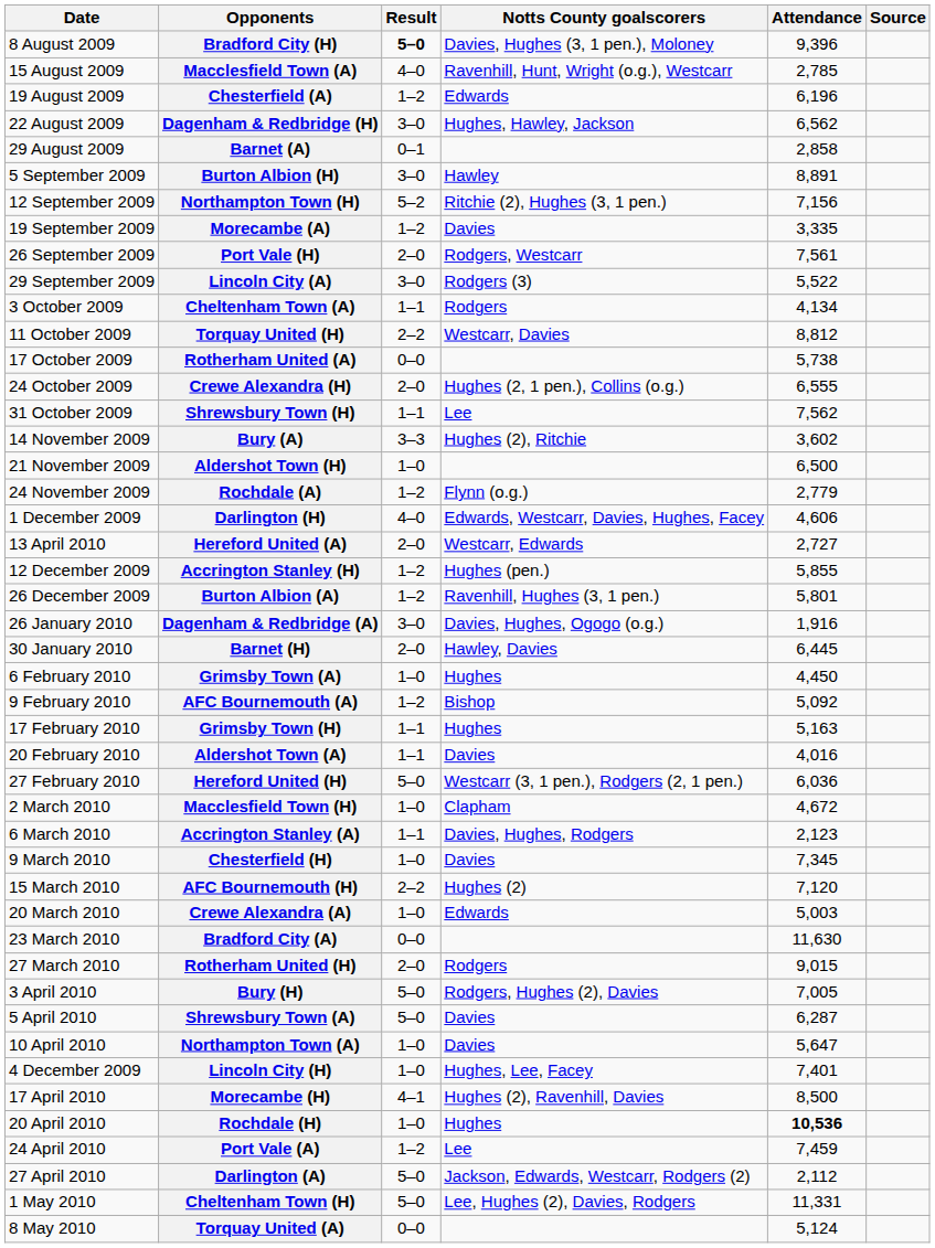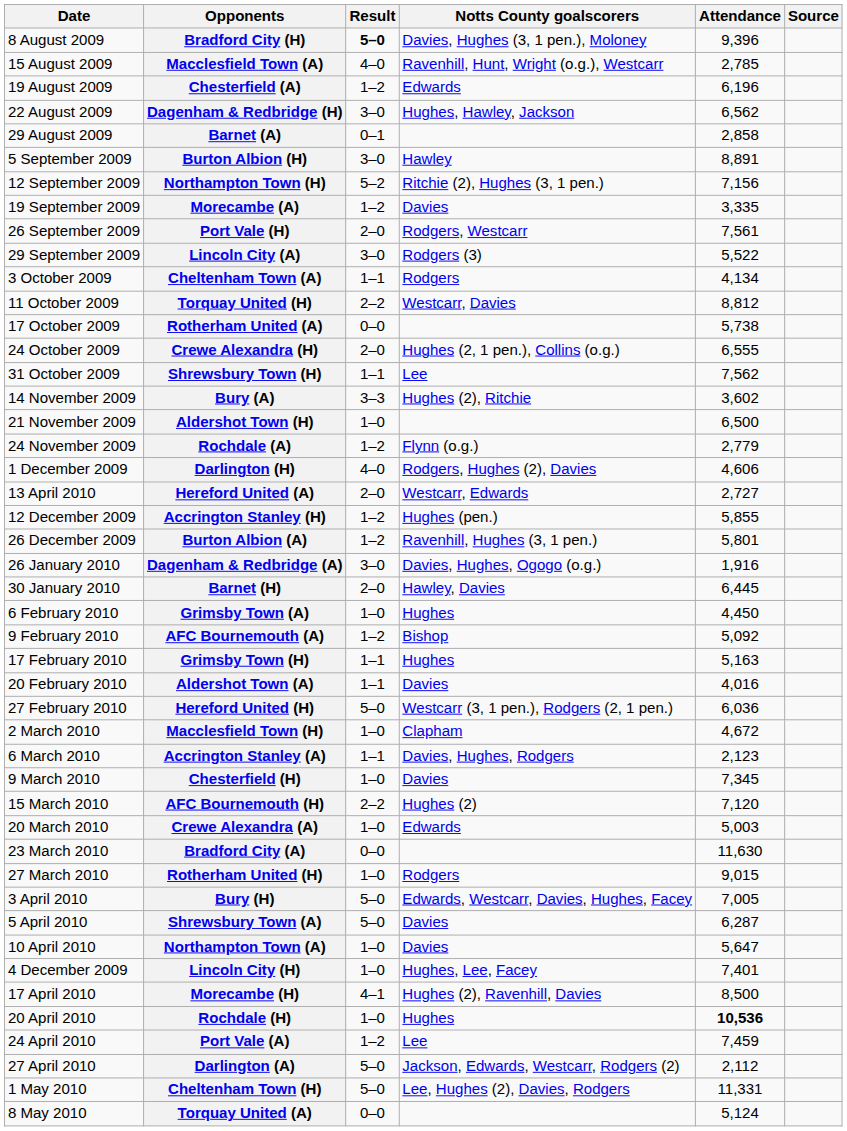 <table class="wikitable plainrowheaders sortable">
 <tr>
 <th scope=col>Date</th>
 <th scope=col>Opponents</th>
 <th scope=col>Result</th>
 <th scope=col class=unsortable>Notts County goalscorers</th>
 <th scope=col>Attendance</th>
 <th scope=col class=unsortable>Source</th>
 </tr>
 <tr>
 <td>8 August 2009</td>
 <th scope=row><a href='#'>Bradford City</a> (H)</th>
 <td align=center><strong>5–0</strong></td>
 <td><a href='#'>Davies</a>, <a href='#'>Hughes</a> (3, 1 pen.), <a href='#'>Moloney</a></td>
 <td align=center>9,396</td>
 <td align=center></td>
 </tr>
 <tr>
 <td>15 August 2009</td>
 <th scope=row><a href='#'>Macclesfield Town</a> (A)</th>
 <td align=center>4–0</td>
 <td><a href='#'>Ravenhill</a>, <a href='#'>Hunt</a>, <a href='#'>Wright</a> (o.g.), <a href='#'>Westcarr</a></td>
 <td align=center>2,785</td>
 <td align=center></td>
 </tr>
 <tr>
 <td>19 August 2009</td>
 <th scope=row><a href='#'>Chesterfield</a> (A)</th>
 <td align=center>1–2</td>
 <td><a href='#'>Edwards</a></td>
 <td align=center>6,196</td>
 <td align=center></td>
 </tr>
 <tr>
 <td>22 August 2009</td>
 <th scope=row><a href='#'>Dagenham & Redbridge</a> (H)</th>
 <td align=center>3–0</td>
 <td><a href='#'>Hughes</a>, <a href='#'>Hawley</a>, <a href='#'>Jackson</a></td>
 <td align=center>6,562</td>
 <td align=center></td>
 </tr>
 <tr>
 <td>29 August 2009</td>
 <th scope=row><a href='#'>Barnet</a> (A)</th>
 <td align=center>0–1</td>
 <td></td>
 <td align=center>2,858</td>
 <td align=center></td>
 </tr>
 <tr>
 <td>5 September 2009</td>
 <th scope=row><a href='#'>Burton Albion</a> (H)</th>
 <td align=center>3–0</td>
 <td><a href='#'>Hawley</a></td>
 <td align=center>8,891</td>
 <td align=center></td>
 </tr>
 <tr>
 <td>12 September 2009</td>
 <th scope=row><a href='#'>Northampton Town</a> (H)</th>
 <td align=center>5–2</td>
 <td><a href='#'>Ritchie</a> (2), <a href='#'>Hughes</a> (3, 1 pen.)</td>
 <td align=center>7,156</td>
 <td align=center></td>
 </tr>
 <tr>
 <td>19 September 2009</td>
 <th scope=row><a href='#'>Morecambe</a> (A)</th>
 <td align=center>1–2</td>
 <td><a href='#'>Davies</a></td>
 <td align=center>3,335</td>
 <td align=center></td>
 </tr>
 <tr>
 <td>26 September 2009</td>
 <th scope=row><a href='#'>Port Vale</a> (H)</th>
 <td align=center>2–0</td>
 <td><a href='#'>Rodgers</a>, <a href='#'>Westcarr</a></td>
 <td align=center>7,561</td>
 <td align=center></td>
 </tr>
 <tr>
 <td>29 September 2009</td>
 <th scope=row><a href='#'>Lincoln City</a> (A)</th>
 <td align=center>3–0</td>
 <td><a href='#'>Rodgers</a> (3)</td>
 <td align=center>5,522</td>
 <td align=center></td>
 </tr>
 <tr>
 <td>3 October 2009</td>
 <th scope=row><a href='#'>Cheltenham Town</a> (A)</th>
 <td align=center>1–1</td>
 <td><a href='#'>Rodgers</a></td>
 <td align=center>4,134</td>
 <td align=center></td>
 </tr>
 <tr>
 <td>11 October 2009</td>
 <th scope=row><a href='#'>Torquay United</a> (H)</th>
 <td align=center>2–2</td>
 <td><a href='#'>Westcarr</a>, <a href='#'>Davies</a></td>
 <td align=center>8,812</td>
 <td align=center></td>
 </tr>
 <tr>
 <td>17 October 2009</td>
 <th scope=row><a href='#'>Rotherham United</a> (A)</th>
 <td align=center>0–0</td>
 <td></td>
 <td align=center>5,738</td>
 <td align=center></td>
 </tr>
 <tr>
 <td>24 October 2009</td>
 <th scope=row><a href='#'>Crewe Alexandra</a> (H)</th>
 <td align=center>2–0</td>
 <td><a href='#'>Hughes</a> (2, 1 pen.), <a href='#'>Collins</a> (o.g.)</td>
 <td align=center>6,555</td>
 <td align=center></td>
 </tr>
 <tr>
 <td>31 October 2009</td>
 <th scope=row><a href='#'>Shrewsbury Town</a> (H)</th>
 <td align=center>1–1</td>
 <td><a href='#'>Lee</a></td>
 <td align=center>7,562</td>
 <td align=center></td>
 </tr>
 <tr>
 <td>14 November 2009</td>
 <th scope=row><a href='#'>Bury</a> (A)</th>
 <td align=center>3–3</td>
 <td><a href='#'>Hughes</a> (2), <a href='#'>Ritchie</a></td>
 <td align=center>3,602</td>
 <td align=center></td>
 </tr>
 <tr>
 <td>21 November 2009</td>
 <th scope=row><a href='#'>Aldershot Town</a> (H)</th>
 <td align=center>1–0</td>
 <td></td>
 <td align=center>6,500</td>
 <td align=center></td>
 </tr>
 <tr>
 <td>24 November 2009</td>
 <th scope=row><a href='#'>Rochdale</a> (A)</th>
 <td align=center>1–2</td>
 <td><a href='#'>Flynn</a> (o.g.)</td>
 <td align=center>2,779</td>
 <td align=center></td>
 </tr>
 <tr>
 <td>1 December 2009</td>
 <th scope=row><a href='#'>Darlington</a> (H)</th>
 <td align=center>4–0</td>
-<td><a href='#'>Edwards</a>, <a href='#'>Westcarr</a>, <a href='#'>Davies</a>, <a href='#'>Hughes</a>, <a href='#'>Facey</a></td>
+<td><a href='#'>Rodgers</a>, <a href='#'>Hughes</a> (2),  <a href='#'>Davies</a></td>
 <td align=center>4,606</td>
 <td align=center></td>
 </tr>
 <tr>
 <td>13 April 2010</td>
 <th scope=row><a href='#'>Hereford United</a> (A)</th>
 <td align=center>2–0</td>
 <td><a href='#'>Westcarr</a>, <a href='#'>Edwards</a></td>
 <td align=center>2,727</td>
 <td align=center></td>
 </tr>
 <tr>
 <td>12 December 2009</td>
 <th scope=row><a href='#'>Accrington Stanley</a> (H)</th>
 <td align=center>1–2</td>
 <td><a href='#'>Hughes</a> (pen.)</td>
 <td align=center>5,855</td>
 <td align=center></td>
 </tr>
 <tr>
 <td>26 December 2009</td>
 <th scope=row><a href='#'>Burton Albion</a> (A)</th>
 <td align=center>1–2</td>
 <td><a href='#'>Ravenhill</a>, <a href='#'>Hughes</a> (3, 1 pen.)</td>
 <td align=center>5,801</td>
 <td align=center></td>
 </tr>
 <tr>
 <td>26 January 2010</td>
 <th scope=row><a href='#'>Dagenham & Redbridge</a> (A)</th>
 <td align=center>3–0</td>
 <td><a href='#'>Davies</a>, <a href='#'>Hughes</a>, <a href='#'>Ogogo</a> (o.g.)</td>
 <td align=center>1,916</td>
 <td align=center></td>
 </tr>
 <tr>
 <td>30 January 2010</td>
 <th scope=row><a href='#'>Barnet</a> (H)</th>
 <td align=center>2–0</td>
 <td><a href='#'>Hawley</a>, <a href='#'>Davies</a></td>
 <td align=center>6,445</td>
 <td align=center></td>
 </tr>
 <tr>
 <td>6 February 2010</td>
 <th scope=row><a href='#'>Grimsby Town</a> (A)</th>
 <td align=center>1–0</td>
 <td><a href='#'>Hughes</a></td>
 <td align=center>4,450</td>
 <td align=center></td>
 </tr>
 <tr>
 <td>9 February 2010</td>
 <th scope=row><a href='#'>AFC Bournemouth</a> (A)</th>
 <td align=center>1–2</td>
 <td><a href='#'>Bishop</a></td>
 <td align=center>5,092</td>
 <td align=center></td>
 </tr>
 <tr>
 <td>17 February 2010</td>
 <th scope=row><a href='#'>Grimsby Town</a> (H)</th>
 <td align=center>1–1</td>
 <td><a href='#'>Hughes</a></td>
 <td align=center>5,163</td>
 <td align=center></td>
 </tr>
 <tr>
 <td>20 February 2010</td>
 <th scope=row><a href='#'>Aldershot Town</a> (A)</th>
 <td align=center>1–1</td>
 <td><a href='#'>Davies</a></td>
 <td align=center>4,016</td>
 <td align=center></td>
 </tr>
 <tr>
 <td>27 February 2010</td>
 <th scope=row><a href='#'>Hereford United</a> (H)</th>
 <td align=center>5–0</td>
 <td><a href='#'>Westcarr</a> (3, 1 pen.), <a href='#'>Rodgers</a> (2, 1 pen.)</td>
 <td align=center>6,036</td>
 <td align=center></td>
 </tr>
 <tr>
 <td>2 March 2010</td>
 <th scope=row><a href='#'>Macclesfield Town</a> (H)</th>
 <td align=center>1–0</td>
 <td><a href='#'>Clapham</a></td>
 <td align=center>4,672</td>
 <td align=center></td>
 </tr>
 <tr>
 <td>6 March 2010</td>
 <th scope=row><a href='#'>Accrington Stanley</a> (A)</th>
 <td align=center>1–1</td>
 <td><a href='#'>Davies</a>, <a href='#'>Hughes</a>, <a href='#'>Rodgers</a></td>
 <td align=center>2,123</td>
 <td align=center></td>
 </tr>
 <tr>
 <td>9 March 2010</td>
 <th scope=row><a href='#'>Chesterfield</a> (H)</th>
 <td align=center>1–0</td>
 <td><a href='#'>Davies</a></td>
 <td align=center>7,345</td>
 <td align=center></td>
 </tr>
 <tr>
 <td>15 March 2010</td>
 <th scope=row><a href='#'>AFC Bournemouth</a> (H)</th>
 <td align=center>2–2</td>
 <td><a href='#'>Hughes</a> (2)</td>
 <td align=center>7,120</td>
 <td align=center></td>
 </tr>
 <tr>
 <td>20 March 2010</td>
 <th scope=row><a href='#'>Crewe Alexandra</a> (A)</th>
 <td align=center>1–0</td>
 <td><a href='#'>Edwards</a></td>
 <td align=center>5,003</td>
 <td align=center></td>
 </tr>
 <tr>
 <td>23 March 2010</td>
 <th scope=row><a href='#'>Bradford City</a> (A)</th>
 <td align=center>0–0</td>
 <td></td>
 <td align=center>11,630</td>
 <td align=center></td>
 </tr>
 <tr>
 <td>27 March 2010</td>
 <th scope=row><a href='#'>Rotherham United</a> (H)</th>
-<td align=center>2–0</td>
+<td align=center>1–0</td>
 <td><a href='#'>Rodgers</a></td>
 <td align=center>9,015</td>
 <td align=center></td>
 </tr>
 <tr>
 <td>3 April 2010</td>
 <th scope=row><a href='#'>Bury</a> (H)</th>
 <td align=center>5–0</td>
-<td><a href='#'>Rodgers</a>, <a href='#'>Hughes</a> (2),  <a href='#'>Davies</a></td>
+<td><a href='#'>Edwards</a>, <a href='#'>Westcarr</a>, <a href='#'>Davies</a>, <a href='#'>Hughes</a>, <a href='#'>Facey</a></td>
 <td align=center>7,005</td>
 <td align=center></td>
 </tr>
 <tr>
 <td>5 April 2010</td>
 <th scope=row><a href='#'>Shrewsbury Town</a> (A)</th>
 <td align=center>5–0</td>
 <td><a href='#'>Davies</a></td>
 <td align=center>6,287</td>
 <td align=center></td>
 </tr>
 <tr>
 <td>10 April 2010</td>
 <th scope=row><a href='#'>Northampton Town</a> (A)</th>
 <td align=center>1–0</td>
 <td><a href='#'>Davies</a></td>
 <td align=center>5,647</td>
 <td align=center></td>
 </tr>
 <tr>
 <td>4 December 2009</td>
 <th scope=row><a href='#'>Lincoln City</a> (H)</th>
 <td align=center>1–0</td>
 <td><a href='#'>Hughes</a>, <a href='#'>Lee</a>, <a href='#'>Facey</a></td>
 <td align=center>7,401</td>
 <td align=center></td>
 </tr>
 <tr>
 <td>17 April 2010</td>
 <th scope=row><a href='#'>Morecambe</a> (H)</th>
 <td align=center>4–1</td>
 <td><a href='#'>Hughes</a> (2), <a href='#'>Ravenhill</a>, <a href='#'>Davies</a></td>
 <td align=center>8,500</td>
 <td align=center></td>
 </tr>
 <tr>
 <td>20 April 2010</td>
 <th scope=row><a href='#'>Rochdale</a> (H)</th>
 <td align=center>1–0</td>
 <td><a href='#'>Hughes</a></td>
 <td align=center><strong>10,536</strong></td>
 <td align=center></td>
 </tr>
 <tr>
 <td>24 April 2010</td>
 <th scope=row><a href='#'>Port Vale</a> (A)</th>
 <td align=center>1–2</td>
 <td><a href='#'>Lee</a></td>
 <td align=center>7,459</td>
 <td align=center></td>
 </tr>
 <tr>
 <td>27 April 2010</td>
 <th scope=row><a href='#'>Darlington</a> (A)</th>
 <td align=center>5–0</td>
 <td><a href='#'>Jackson</a>, <a href='#'>Edwards</a>, <a href='#'>Westcarr</a>, <a href='#'>Rodgers</a> (2)</td>
 <td align=center>2,112</td>
 <td align=center></td>
 </tr>
 <tr>
 <td>1 May 2010</td>
 <th scope=row><a href='#'>Cheltenham Town</a> (H)</th>
 <td align=center>5–0</td>
 <td><a href='#'>Lee</a>, <a href='#'>Hughes</a> (2), <a href='#'>Davies</a>, <a href='#'>Rodgers</a></td>
 <td align=center>11,331</td>
 <td align=center></td>
 </tr>
 <tr>
 <td>8 May 2010</td>
 <th scope=row><a href='#'>Torquay United</a> (A)</th>
 <td align=center>0–0</td>
 <td></td>
 <td align=center>5,124</td>
 <td align=center></td>
 </tr>
 </table>
